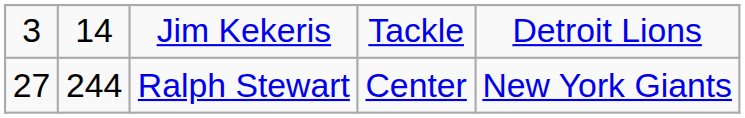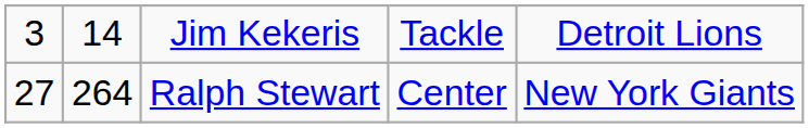 <table class="wikitable" style="text-align:center">
 <tr>
 <td>3</td>
 <td>14</td>
 <td><a href='#'>Jim Kekeris</a></td>
 <td><a href='#'>Tackle</a></td>
 <td><a href='#'>Detroit Lions</a></td>
 </tr>
 <tr>
 <td>27</td>
-<td>244</td>
+<td>264</td>
 <td><a href='#'>Ralph Stewart</a></td>
 <td><a href='#'>Center</a></td>
 <td><a href='#'>New York Giants</a></td>
 </tr>
 </table>
